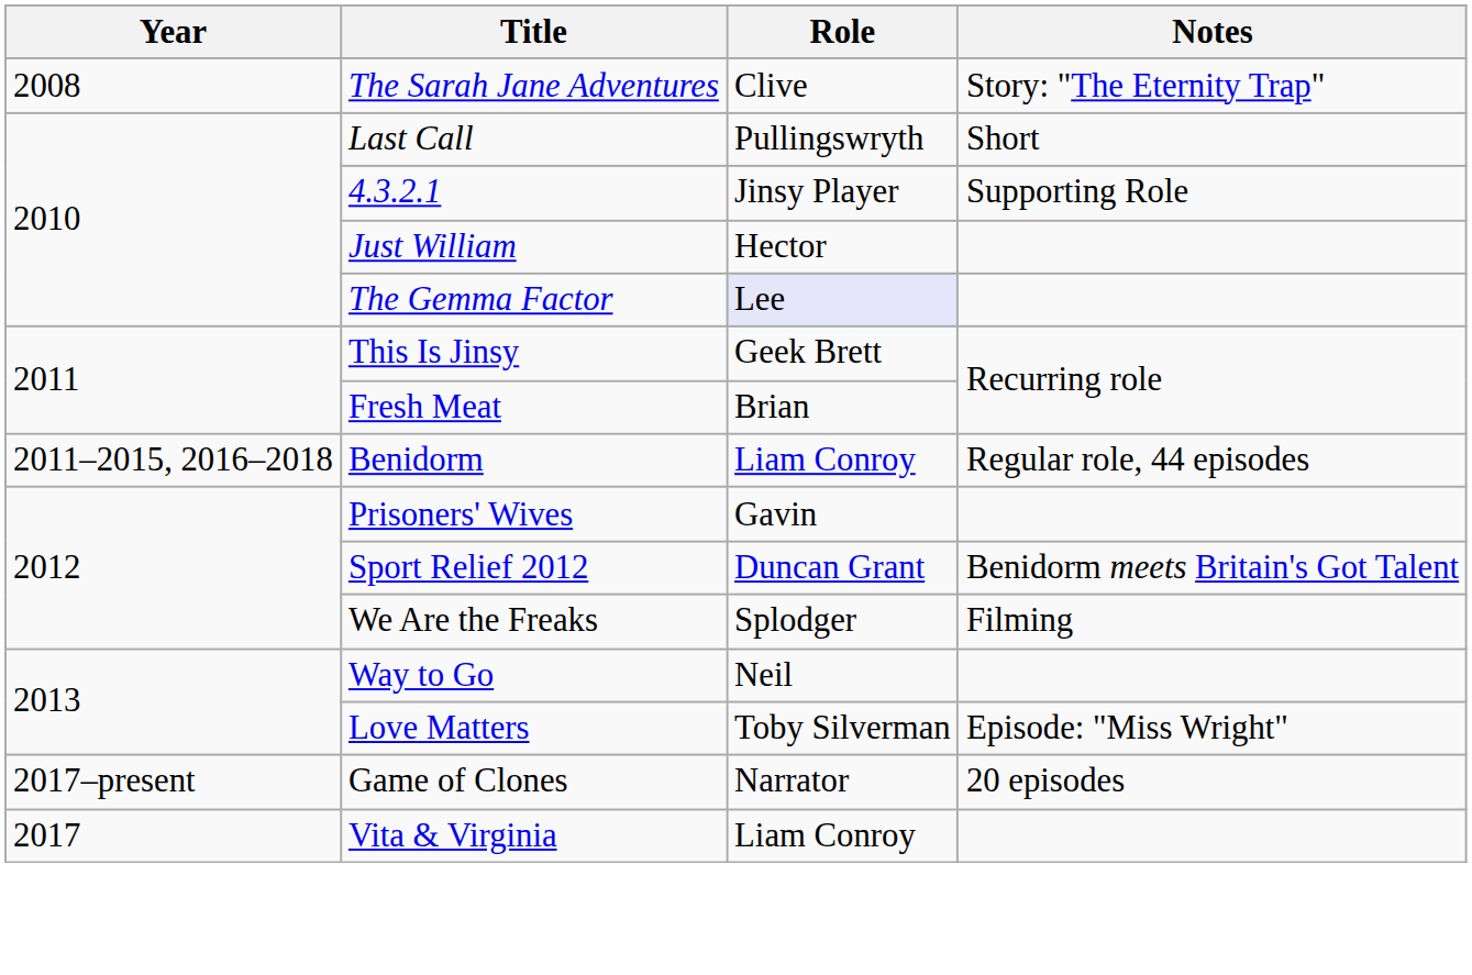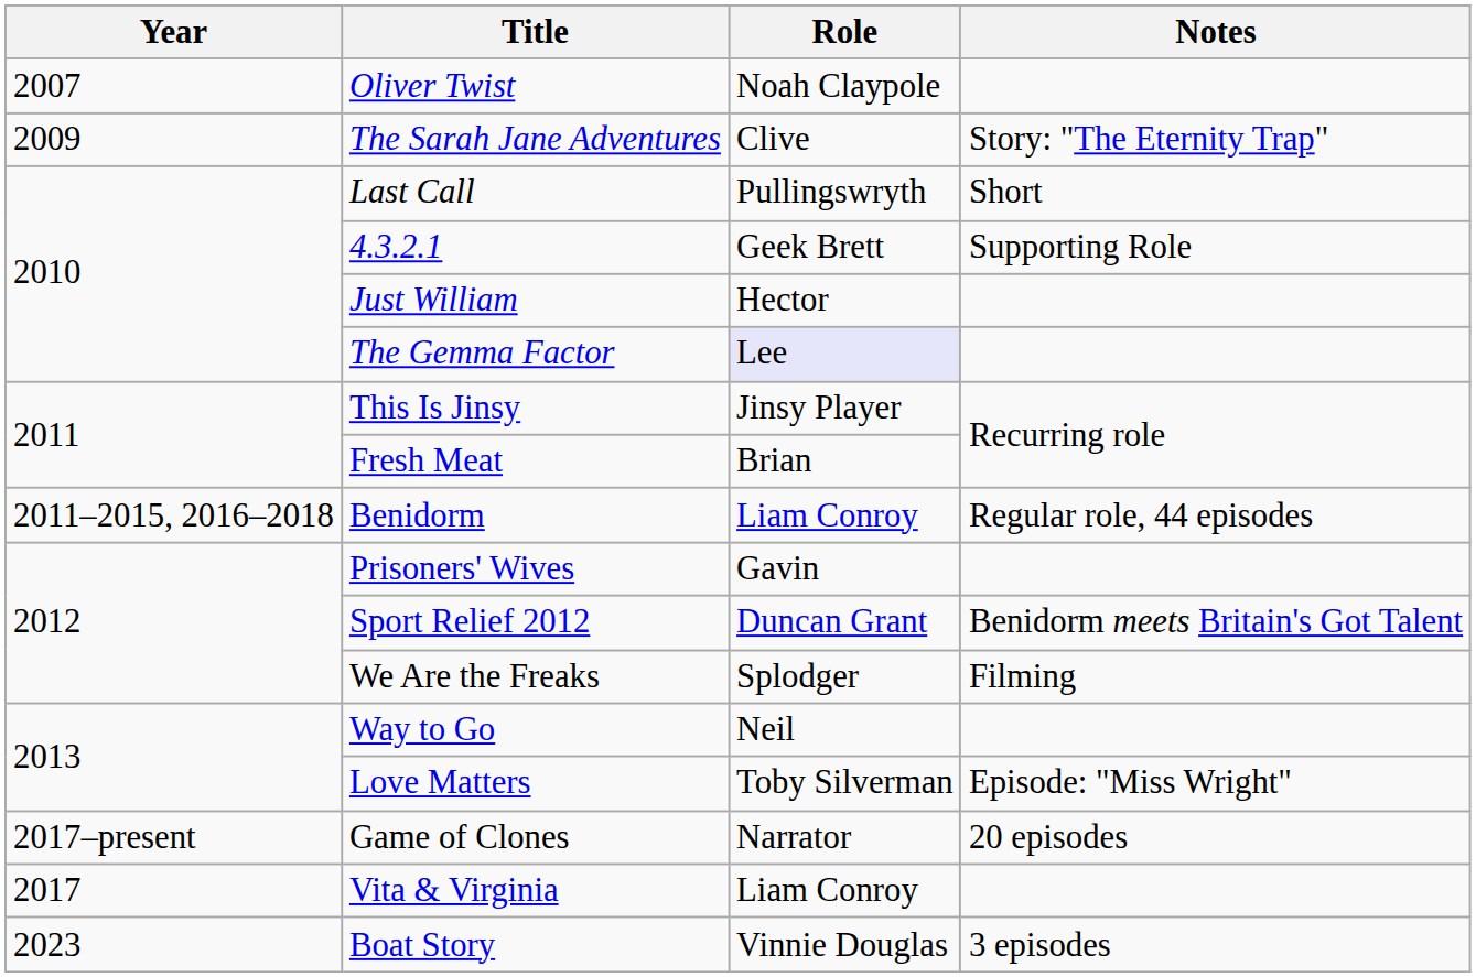 <table class="wikitable">
 <tr>
 <th>Year</th>
 <th>Title</th>
 <th>Role</th>
 <th>Notes</th>
 </tr>
 <tr>
-<td>2008</td>
+<td>2007</td>
+<td><em><a href='#'>Oliver Twist</a></em></td>
+<td>Noah Claypole</td>
+<td></td>
+</tr>
+<tr>
+<td>2009</td>
 <td><em><a href='#'>The Sarah Jane Adventures</a></em></td>
 <td>Clive</td>
 <td>Story: "<a href='#'>The Eternity Trap</a>"</td>
 </tr>
 <tr>
 <td rowspan="4">2010</td>
 <td><em>Last Call</em></td>
 <td>Pullingswryth</td>
 <td>Short</td>
 </tr>
 <tr>
 <td><em><a href='#'>4.3.2.1</a></em></td>
-<td>Jinsy Player</td>
+<td>Geek Brett</td>
 <td>Supporting Role</td>
 </tr>
 <tr>
 <td><em><a href='#'>Just William</a></em></td>
 <td>Hector</td>
 <td></td>
 </tr>
 <tr>
 <td><em><a href='#'>The Gemma Factor</a><strong></td>
 <td style="background: lavender;">Lee</td>
 <td></td>
 </tr>
 <tr>
 <td rowspan="2">2011</td>
 <td></em><a href='#'>This Is Jinsy</a><em></td>
-<td>Geek Brett</td>
+<td>Jinsy Player</td>
 <td rowspan="2">Recurring role</td>
 </tr>
 <tr>
 <td></em><a href='#'>Fresh Meat</a><em></td>
 <td>Brian</td>
 </tr>
 <tr>
 <td>2011–2015, 2016–2018</td>
 <td></em><a href='#'>Benidorm</a><em></td>
 <td><a href='#'>Liam Conroy</a></td>
 <td>Regular role, 44 episodes</td>
 </tr>
 <tr>
 <td rowspan="3">2012</td>
 <td></em><a href='#'>Prisoners' Wives</a><em></td>
 <td>Gavin</td>
 <td></td>
 </tr>
 <tr>
 <td></em><a href='#'>Sport Relief 2012</a><em></td>
 <td><a href='#'>Duncan Grant</a></td>
 <td></em>Benidorm<em> meets </em><a href='#'>Britain's Got Talent</a><em></td>
 </tr>
 <tr>
 <td></em>We Are the Freaks<em></td>
 <td>Splodger</td>
 <td>Filming</td>
 </tr>
 <tr>
 <td rowspan="2">2013</td>
 <td></em><a href='#'>Way to Go</a><em></td>
 <td>Neil</td>
 <td></td>
 </tr>
 <tr>
 <td></em><a href='#'>Love Matters</a><em></td>
 <td>Toby Silverman</td>
 <td>Episode: "Miss Wright"</td>
 </tr>
 <tr>
 <td>2017–present</td>
 <td></em>Game of Clones<em></td>
 <td>Narrator</td>
 <td>20 episodes</td>
 </tr>
 <tr>
 <td>2017</td>
 <td></em><a href='#'>Vita & Virginia</a><em></td>
 <td>Liam Conroy</td>
 <td></td>
 </tr>
+<tr>
+<td>2023</td>
+<td></em><a href='#'>Boat Story</a><em></td>
+<td>Vinnie Douglas</td>
+<td>3 episodes</td>
+</tr>
 </table>
